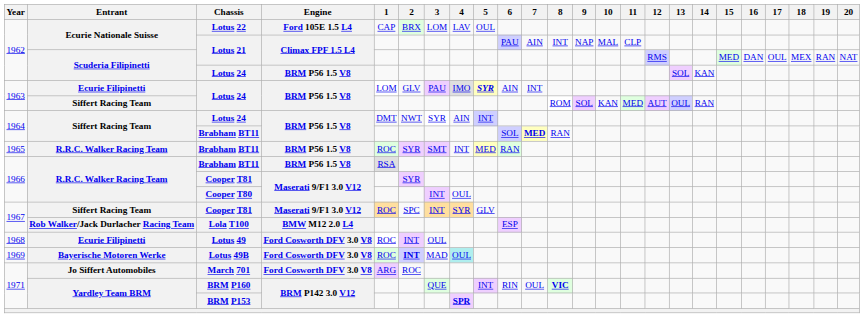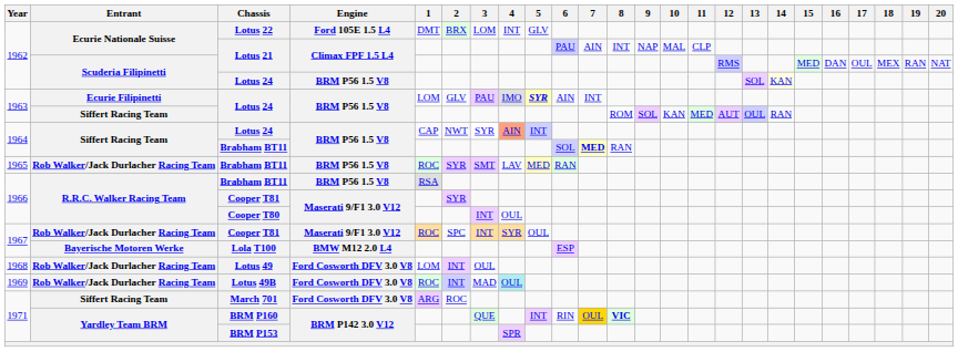 <table class="wikitable" style="text-align:center; font-size:90%">
 <tr>
 <th>Year</th>
 <th>Entrant</th>
 <th>Chassis</th>
 <th>Engine</th>
 <th>1</th>
 <th>2</th>
 <th>3</th>
 <th>4</th>
 <th>5</th>
 <th>6</th>
 <th>7</th>
 <th>8</th>
 <th>9</th>
 <th>10</th>
 <th>11</th>
 <th>12</th>
 <th>13</th>
 <th>14</th>
 <th>15</th>
 <th>16</th>
 <th>17</th>
 <th>18</th>
 <th>19</th>
 <th>20</th>
 </tr>
 <tr>
 <td rowspan=4><a href='#'>1962</a></td>
 <th rowspan=2>Ecurie Nationale Suisse</th>
 <th><a href='#'>Lotus</a> <a href='#'>22</a></th>
 <th><a href='#'>Ford</a> 105E 1.5 <a href='#'>L4</a></th>
-<td><a href='#'>CAP</a></td>
+<td><a href='#'>DMT</a></td>
 <td style="background:#DFFFDF;"><a href='#'>BRX</a><br></td>
 <td><a href='#'>LOM</a></td>
-<td><a href='#'>LAV</a></td>
-<td><a href='#'>OUL</a></td>
+<td><a href='#'>INT</a></td>
+<td><a href='#'>GLV</a></td>
 <td></td>
 <td></td>
 <td></td>
 <td></td>
 <td></td>
 <td></td>
 <td></td>
 <td></td>
 <td></td>
 <td></td>
 <td></td>
 <td></td>
 <td></td>
 <td></td>
 <td></td>
 </tr>
 <tr>
 <th rowspan=2><a href='#'>Lotus</a> <a href='#'>21</a></th>
 <th rowspan=2><a href='#'>Climax FPF 1.5 L4</a></th>
 <td></td>
 <td></td>
 <td></td>
 <td></td>
 <td></td>
 <td style="background:#CFCFFF;"><a href='#'>PAU</a><br></td>
 <td><a href='#'>AIN</a></td>
 <td><a href='#'>INT</a></td>
 <td><a href='#'>NAP</a></td>
 <td><a href='#'>MAL</a></td>
 <td><a href='#'>CLP</a></td>
 <td></td>
 <td></td>
 <td></td>
 <td></td>
 <td></td>
 <td></td>
 <td></td>
 <td></td>
 <td></td>
 </tr>
 <tr>
 <th rowspan=2><a href='#'>Scuderia Filipinetti</a></th>
 <td></td>
 <td></td>
 <td></td>
 <td></td>
 <td></td>
 <td></td>
 <td></td>
 <td></td>
 <td></td>
 <td></td>
 <td></td>
 <td style="background:#CFCFFF;"><a href='#'>RMS</a><br></td>
 <td></td>
 <td></td>
 <td style="background:#DFFFDF;"><a href='#'>MED</a><br></td>
 <td><a href='#'>DAN</a></td>
 <td><a href='#'>OUL</a></td>
 <td><a href='#'>MEX</a></td>
 <td><a href='#'>RAN</a></td>
 <td><a href='#'>NAT</a></td>
 </tr>
 <tr>
 <th><a href='#'>Lotus</a> <a href='#'>24</a></th>
 <th><a href='#'>BRM</a> P56 1.5 <a href='#'>V8</a></th>
 <td></td>
 <td></td>
 <td></td>
 <td></td>
 <td></td>
 <td></td>
 <td></td>
 <td></td>
 <td></td>
 <td></td>
 <td></td>
 <td></td>
 <td style="background:#EFCFFF;"><a href='#'>SOL</a><br></td>
-<td><a href='#'>KAN</a></td>
+<td style="background: lightyellow;"><a href='#'>KAN</a></td>
 <td></td>
 <td></td>
 <td></td>
 <td></td>
 <td></td>
 <td></td>
 </tr>
 <tr>
 <td rowspan=2><a href='#'>1963</a></td>
 <th><a href='#'>Ecurie Filipinetti</a></th>
 <th rowspan=2><a href='#'>Lotus</a> <a href='#'>24</a></th>
 <th rowspan=2><a href='#'>BRM</a> P56 1.5 <a href='#'>V8</a></th>
 <td style="background:#FFFFFF;"><a href='#'>LOM</a><br></td>
 <td><a href='#'>GLV</a></td>
 <td style="background:#EFCFFF;"><a href='#'>PAU</a><br></td>
 <td style="background:#DFDFDF;"><a href='#'>IMO</a><br></td>
 <td style="background:#ffffbf;"><strong><em><a href='#'>SYR</a></em></strong><br></td>
 <td><a href='#'>AIN</a></td>
 <td><a href='#'>INT</a></td>
 <td></td>
 <td></td>
 <td></td>
 <td></td>
 <td></td>
 <td></td>
 <td></td>
 <td></td>
 <td></td>
 <td></td>
 <td></td>
 <td></td>
 <td></td>
 </tr>
 <tr>
 <th>Siffert Racing Team</th>
 <td></td>
 <td></td>
 <td></td>
 <td></td>
 <td></td>
 <td></td>
 <td></td>
 <td style="background:#FFFFFF;"><a href='#'>ROM</a><br></td>
 <td style="background:#EFCFFF;"><a href='#'>SOL</a><br></td>
 <td><a href='#'>KAN</a></td>
 <td style="background:#DFFFDF;"><a href='#'>MED</a><br></td>
 <td style="background:#EFCFFF;"><a href='#'>AUT</a><br></td>
 <td style="background:#CFCFFF;"><a href='#'>OUL</a><br></td>
 <td><a href='#'>RAN</a></td>
 <td></td>
 <td></td>
 <td></td>
 <td></td>
 <td></td>
 <td></td>
 </tr>
 <tr>
 <td rowspan=2><a href='#'>1964</a></td>
 <th rowspan=2>Siffert Racing Team</th>
 <th><a href='#'>Lotus</a> <a href='#'>24</a></th>
 <th rowspan=2><a href='#'>BRM</a> P56 1.5 <a href='#'>V8</a></th>
-<td><a href='#'>DMT</a></td>
+<td><a href='#'>CAP</a></td>
 <td><a href='#'>NWT</a></td>
 <td style="background:#FFFFFF;"><a href='#'>SYR</a><br></td>
-<td><a href='#'>AIN</a></td>
+<td style="background: lightsalmon;"><a href='#'>AIN</a></td>
 <td style="background:#CFCFFF;"><a href='#'>INT</a><br></td>
 <td></td>
 <td></td>
 <td></td>
 <td></td>
 <td></td>
 <td></td>
 <td></td>
 <td></td>
 <td></td>
 <td></td>
 <td></td>
 <td></td>
 <td></td>
 <td></td>
 <td></td>
 </tr>
 <tr>
 <th><a href='#'>Brabham</a> <a href='#'>BT11</a></th>
 <td></td>
 <td></td>
 <td></td>
 <td></td>
 <td></td>
 <td style="background:#CFCFFF;"><a href='#'>SOL</a><br></td>
 <td style="background:#ffffbf;"><strong><a href='#'>MED</a></strong><br></td>
 <td><a href='#'>RAN</a></td>
 <td></td>
 <td></td>
 <td></td>
 <td></td>
 <td></td>
 <td></td>
 <td></td>
 <td></td>
 <td></td>
 <td></td>
 <td></td>
 <td></td>
 </tr>
 <tr>
 <td><a href='#'>1965</a></td>
-<th><a href='#'>R.R.C. Walker Racing Team</a></th>
+<th><a href='#'>Rob Walker</a>/Jack Durlacher <a href='#'>Racing Team</a></th>
 <th><a href='#'>Brabham</a> <a href='#'>BT11</a></th>
 <th><a href='#'>BRM</a> P56 1.5 <a href='#'>V8</a></th>
 <td style="background:#DFFFDF;"><a href='#'>ROC</a><br></td>
 <td style="background:#EFCFFF;"><a href='#'>SYR</a><br></td>
 <td style="background:#EFCFFF;"><a href='#'>SMT</a><br></td>
-<td><a href='#'>INT</a></td>
+<td><a href='#'>LAV</a></td>
 <td style="background:#ffffbf;"><a href='#'>MED</a><br></td>
 <td style="background:#DFFFDF;"><a href='#'>RAN</a><br></td>
 <td></td>
 <td></td>
 <td></td>
 <td></td>
 <td></td>
 <td></td>
 <td></td>
 <td></td>
 <td></td>
 <td></td>
 <td></td>
 <td></td>
 <td></td>
 <td></td>
 </tr>
 <tr>
 <td rowspan=3><a href='#'>1966</a></td>
 <th rowspan=3><a href='#'>R.R.C. Walker Racing Team</a></th>
 <th><a href='#'>Brabham</a> <a href='#'>BT11</a></th>
 <th><a href='#'>BRM</a> P56 1.5 <a href='#'>V8</a></th>
 <td style="background:#DFDFDF;"><a href='#'>RSA</a><br></td>
 <td></td>
 <td></td>
 <td></td>
 <td></td>
 <td></td>
 <td></td>
 <td></td>
 <td></td>
 <td></td>
 <td></td>
 <td></td>
 <td></td>
 <td></td>
 <td></td>
 <td></td>
 <td></td>
 <td></td>
 <td></td>
 <td></td>
 </tr>
 <tr>
 <th><a href='#'>Cooper</a> <a href='#'>T81</a></th>
 <th rowspan=2><a href='#'>Maserati</a> 9/F1 3.0 <a href='#'>V12</a></th>
 <td></td>
 <td style="background:#EFCFFF;"><a href='#'>SYR</a><br></td>
 <td></td>
 <td></td>
 <td></td>
 <td></td>
 <td></td>
 <td></td>
 <td></td>
 <td></td>
 <td></td>
 <td></td>
 <td></td>
 <td></td>
 <td></td>
 <td></td>
 <td></td>
 <td></td>
 <td></td>
 <td></td>
 </tr>
 <tr>
 <th><a href='#'>Cooper</a> <a href='#'>T80</a></th>
 <td></td>
 <td></td>
 <td style="background:#EFCFFF;"><a href='#'>INT</a><br></td>
 <td><a href='#'>OUL</a></td>
 <td></td>
 <td></td>
 <td></td>
 <td></td>
 <td></td>
 <td></td>
 <td></td>
 <td></td>
 <td></td>
 <td></td>
 <td></td>
 <td></td>
 <td></td>
 <td></td>
 <td></td>
 <td></td>
 </tr>
 <tr>
 <td rowspan=2><a href='#'>1967</a></td>
-<th>Siffert Racing Team</th>
+<th><a href='#'>Rob Walker</a>/Jack Durlacher <a href='#'>Racing Team</a></th>
 <th><a href='#'>Cooper</a> <a href='#'>T81</a></th>
 <th><a href='#'>Maserati</a> 9/F1 3.0 <a href='#'>V12</a></th>
 <td style="background:#FFDF9F;"><a href='#'>ROC</a><br></td>
 <td><a href='#'>SPC</a></td>
 <td style="background:#FFDF9F;"><a href='#'>INT</a><br></td>
 <td style="background:#FFDF9F;"><a href='#'>SYR</a><br></td>
-<td><a href='#'>GLV</a></td>
+<td><a href='#'>OUL</a></td>
 <td></td>
 <td></td>
 <td></td>
 <td></td>
 <td></td>
 <td></td>
 <td></td>
 <td></td>
 <td></td>
 <td></td>
 <td></td>
 <td></td>
 <td></td>
 <td></td>
 <td></td>
 </tr>
 <tr>
-<th><a href='#'>Rob Walker</a>/Jack Durlacher <a href='#'>Racing Team</a></th>
+<th><a href='#'>Bayerische Motoren Werke</a></th>
 <th><a href='#'>Lola</a> <a href='#'>T100</a></th>
 <th><a href='#'>BMW</a> M12 2.0 <a href='#'>L4</a></th>
 <td></td>
 <td></td>
 <td></td>
 <td></td>
 <td></td>
 <td style="background:#EFCFFF;"><a href='#'>ESP</a><br></td>
 <td></td>
 <td></td>
 <td></td>
 <td></td>
 <td></td>
 <td></td>
 <td></td>
 <td></td>
 <td></td>
 <td></td>
 <td></td>
 <td></td>
 <td></td>
 <td></td>
 </tr>
 <tr>
 <td><a href='#'>1968</a></td>
-<th><a href='#'>Ecurie Filipinetti</a></th>
+<th><a href='#'>Rob Walker</a>/Jack Durlacher <a href='#'>Racing Team</a></th>
 <th><a href='#'>Lotus</a> <a href='#'>49</a></th>
 <th><a href='#'>Ford Cosworth DFV</a> 3.0 <a href='#'>V8</a></th>
-<td style="background:#FFFFFF;"><a href='#'>ROC</a><br></td>
+<td style="background:#FFFFFF;"><a href='#'>LOM</a><br></td>
 <td style="background:#EFCFFF;"><a href='#'>INT</a><br></td>
 <td><a href='#'>OUL</a></td>
 <td></td>
 <td></td>
 <td></td>
 <td></td>
 <td></td>
 <td></td>
 <td></td>
 <td></td>
 <td></td>
 <td></td>
 <td></td>
 <td></td>
 <td></td>
 <td></td>
 <td></td>
 <td></td>
 <td></td>
 </tr>
 <tr>
 <td><a href='#'>1969</a></td>
-<th><a href='#'>Bayerische Motoren Werke</a></th>
+<th><a href='#'>Rob Walker</a>/Jack Durlacher <a href='#'>Racing Team</a></th>
 <th><a href='#'>Lotus</a> <a href='#'>49B</a></th>
 <th><a href='#'>Ford Cosworth DFV</a> 3.0 <a href='#'>V8</a></th>
 <td style="background:#DFFFDF;"><a href='#'>ROC</a><br></td>
-<td style="background:#CFCFFF;"><strong><a href='#'>INT</a><br></strong></td>
+<td style="background:#CFCFFF;"><a href='#'>INT</a><br></td>
 <td><a href='#'>MAD</a></td>
 <td style="background: paleturquoise;"><a href='#'>OUL</a></td>
 <td></td>
 <td></td>
 <td></td>
 <td></td>
 <td></td>
 <td></td>
 <td></td>
 <td></td>
 <td></td>
 <td></td>
 <td></td>
 <td></td>
 <td></td>
 <td></td>
 <td></td>
 <td></td>
 </tr>
 <tr>
 <td rowspan=3><a href='#'>1971</a></td>
-<th>Jo Siffert Automobiles</th>
+<th>Siffert Racing Team</th>
 <th><a href='#'>March</a> <a href='#'>701</a></th>
 <th><a href='#'>Ford Cosworth DFV</a> 3.0 <a href='#'>V8</a></th>
 <td style="background:#EFCFFF;"><a href='#'>ARG</a><br></td>
 <td><a href='#'>ROC</a></td>
 <td></td>
 <td></td>
 <td></td>
 <td></td>
 <td></td>
 <td></td>
 <td></td>
 <td></td>
 <td></td>
 <td></td>
 <td></td>
 <td></td>
 <td></td>
 <td></td>
 <td></td>
 <td></td>
 <td></td>
 <td></td>
 </tr>
 <tr>
 <th rowspan=2><a href='#'>Yardley Team BRM</a></th>
 <th><a href='#'>BRM</a> <a href='#'>P160</a></th>
 <th rowspan=2><a href='#'>BRM</a> P142 3.0 <a href='#'>V12</a></th>
 <td></td>
 <td></td>
 <td style="background:#DFFFDF;"><a href='#'>QUE</a><br></td>
 <td></td>
 <td style="background:#EFCFFF;"><a href='#'>INT</a><br></td>
 <td><a href='#'>RIN</a></td>
-<td><a href='#'>OUL</a></td>
+<td style="background: gold;"><a href='#'>OUL</a></td>
 <td style="background:#DFFFDF;"><strong><a href='#'>VIC</a></strong><br></td>
 <td></td>
 <td></td>
 <td></td>
 <td></td>
 <td></td>
 <td></td>
 <td></td>
 <td></td>
 <td></td>
 <td></td>
 <td></td>
 <td></td>
 </tr>
 <tr>
 <th><a href='#'>BRM</a> <a href='#'>P153</a></th>
 <td></td>
 <td></td>
 <td></td>
-<td style="background:#EFCFFF;"><strong><a href='#'>SPR</a><br></strong></td>
+<td style="background:#EFCFFF;"><a href='#'>SPR</a><br></td>
 <td></td>
 <td></td>
 <td></td>
 <td></td>
 <td></td>
 <td></td>
 <td></td>
 <td></td>
 <td></td>
 <td></td>
 <td></td>
 <td></td>
 <td></td>
 <td></td>
 <td></td>
 <td></td>
 </tr>
 <tr>
 <th colspan="24"></th>
 </tr>
 </table>
